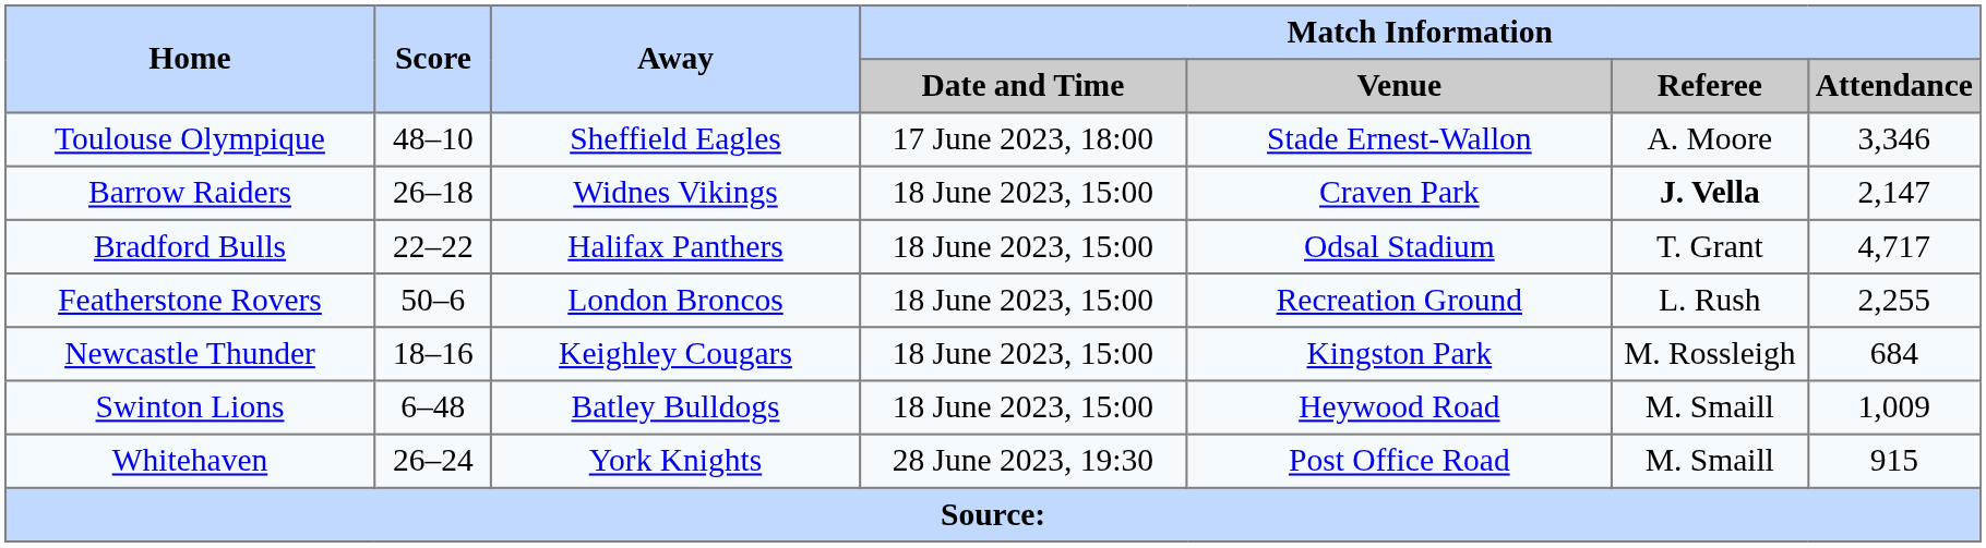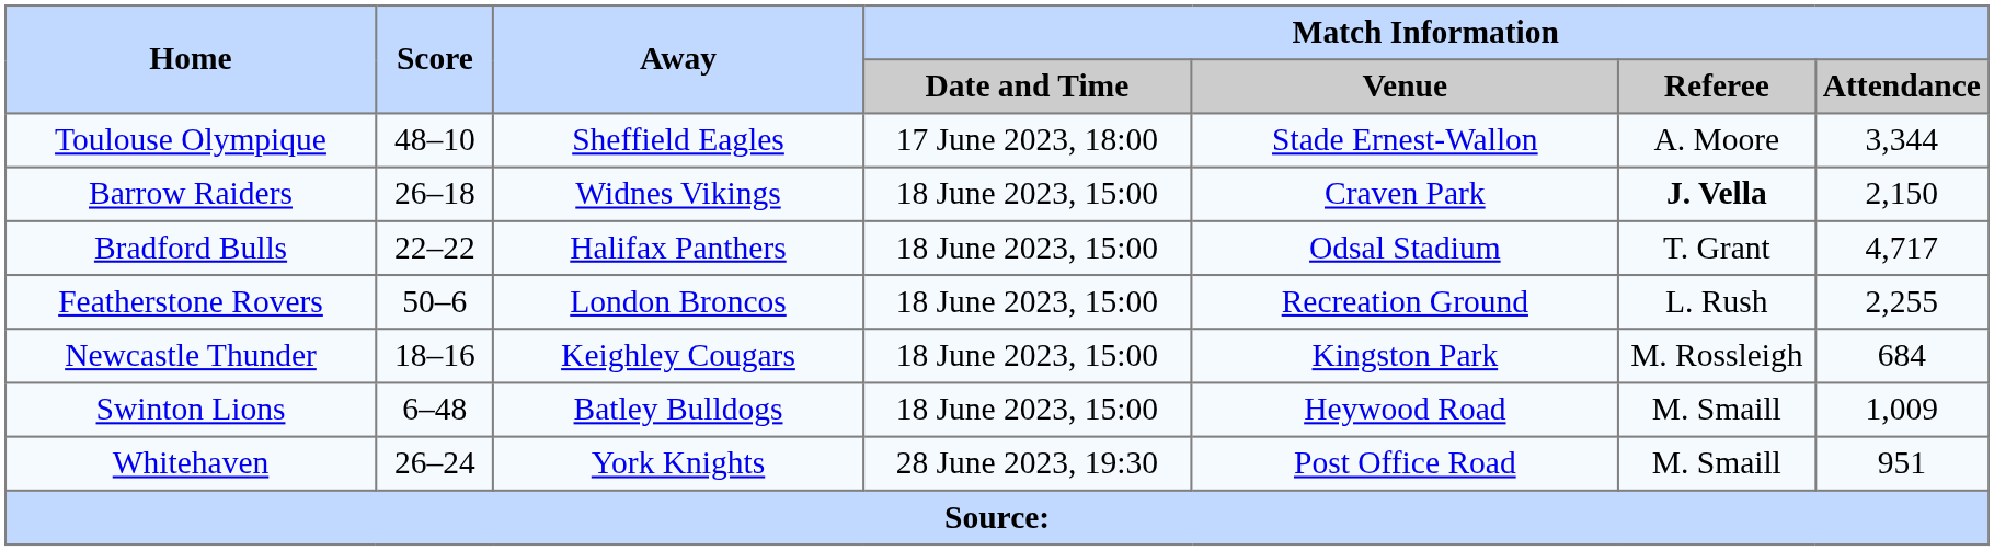 <table border=1 style="border-collapse:collapse; font-size:90%; text-align:center;" cellpadding=3 cellspacing=0 width=100%>
 <tr bgcolor=#C1D8FF>
 <th scope="col" rowspan=2 width=19%>Home</th>
 <th scope="col" rowspan=2 width=6%>Score</th>
 <th scope="col" rowspan=2 width=19%>Away</th>
 <th colspan=6>Match Information</th>
 </tr>
 <tr bgcolor=#CCCCCC>
 <th scope="col" width=17%>Date and Time</th>
 <th scope="col" width=22%>Venue</th>
 <th scope="col" width=10%>Referee</th>
 <th scope="col" width=7%>Attendance</th>
 </tr>
 <tr bgcolor=#F5FAFF>
 <td> <a href='#'>Toulouse Olympique</a></td>
 <td>48–10</td>
 <td> <a href='#'>Sheffield Eagles</a></td>
 <td>17 June 2023, 18:00</td>
 <td><a href='#'>Stade Ernest-Wallon</a></td>
 <td>A. Moore</td>
-<td>3,346</td>
+<td>3,344</td>
 </tr>
 <tr bgcolor=#F5FAFF>
 <td> <a href='#'>Barrow Raiders</a></td>
 <td>26–18</td>
 <td> <a href='#'>Widnes Vikings</a></td>
 <td>18 June 2023, 15:00</td>
 <td><a href='#'>Craven Park</a></td>
 <td><strong>J. Vella</strong></td>
-<td>2,147</td>
+<td>2,150</td>
 </tr>
 <tr bgcolor=#F5FAFF>
 <td> <a href='#'>Bradford Bulls</a></td>
 <td>22–22</td>
 <td> <a href='#'>Halifax Panthers</a></td>
 <td>18 June 2023, 15:00</td>
 <td><a href='#'>Odsal Stadium</a></td>
 <td>T. Grant</td>
 <td>4,717</td>
 </tr>
 <tr bgcolor=#F5FAFF>
 <td> <a href='#'>Featherstone Rovers</a></td>
 <td>50–6</td>
 <td> <a href='#'>London Broncos</a></td>
 <td>18 June 2023, 15:00</td>
 <td><a href='#'>Recreation Ground</a></td>
 <td>L. Rush</td>
 <td>2,255</td>
 </tr>
 <tr bgcolor=#F5FAFF>
 <td> <a href='#'>Newcastle Thunder</a></td>
 <td>18–16</td>
 <td> <a href='#'>Keighley Cougars</a></td>
 <td>18 June 2023, 15:00</td>
 <td><a href='#'>Kingston Park</a></td>
 <td>M. Rossleigh</td>
 <td>684</td>
 </tr>
 <tr bgcolor=#F5FAFF>
 <td> <a href='#'>Swinton Lions</a></td>
 <td>6–48</td>
 <td> <a href='#'>Batley Bulldogs</a></td>
 <td>18 June 2023, 15:00</td>
 <td><a href='#'>Heywood Road</a></td>
 <td>M. Smaill</td>
 <td>1,009</td>
 </tr>
 <tr bgcolor=#F5FAFF>
 <td> <a href='#'>Whitehaven</a></td>
 <td>26–24</td>
 <td> <a href='#'>York Knights</a></td>
 <td>28 June 2023, 19:30</td>
 <td><a href='#'>Post Office Road</a></td>
 <td>M. Smaill</td>
-<td>915</td>
+<td>951</td>
 </tr>
 <tr style="background:#c1d8ff;">
 <th colspan=7>Source:</th>
 </tr>
 </table>
